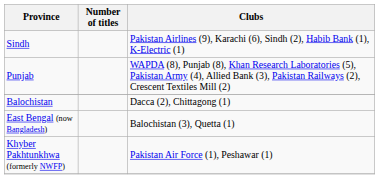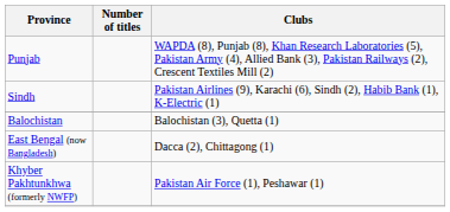 <table class="wikitable">
 <tr>
 <th style="width:18%;">Province</th>
 <th style="width:12%;">Number of titles</th>
 <th style="width:60%;">Clubs</th>
 </tr>
 <tr>
+<td> <a href='#'>Punjab</a></td>
+<td></td>
+<td><a href='#'>WAPDA</a> (8), Punjab (8), <a href='#'>Khan Research Laboratories</a> (5), <a href='#'>Pakistan Army</a> (4), Allied Bank (3), <a href='#'>Pakistan Railways</a> (2), Crescent Textiles Mill (2)</td>
+</tr>
+<tr>
 <td> <a href='#'>Sindh</a></td>
 <td></td>
 <td><a href='#'>Pakistan Airlines</a> (9), Karachi (6), Sindh (2), <a href='#'>Habib Bank</a> (1), <a href='#'>K-Electric</a> (1)</td>
-</tr>
-<tr>
-<td> <a href='#'>Punjab</a></td>
-<td></td>
-<td><a href='#'>WAPDA</a> (8), Punjab (8), <a href='#'>Khan Research Laboratories</a> (5), <a href='#'>Pakistan Army</a> (4), Allied Bank (3), <a href='#'>Pakistan Railways</a> (2), Crescent Textiles Mill (2)</td>
 </tr>
 <tr>
 </tr>
 <tr>
 <td> <a href='#'>Balochistan</a></td>
 <td></td>
-<td>Dacca (2), Chittagong (1)</td>
+<td>Balochistan (3), Quetta (1)</td>
 </tr>
 <tr>
 <td> <a href='#'>East Bengal</a> <small>(now <a href='#'>Bangladesh</a>)</small></td>
 <td></td>
-<td>Balochistan (3), Quetta (1)</td>
+<td>Dacca (2), Chittagong (1)</td>
 </tr>
 <tr>
 <td> <a href='#'>Khyber Pakhtunkhwa</a> <small>(formerly <a href='#'>NWFP</a>)</small></td>
 <td></td>
 <td><a href='#'>Pakistan Air Force</a> (1), Peshawar (1)</td>
 </tr>
 <tr>
 </tr>
 </table>
